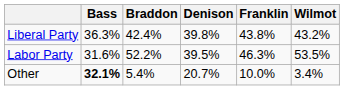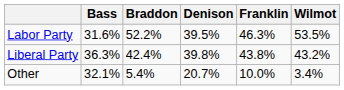 <table class="wikitable">
 <tr style="background:#ccc;">
 <th></th>
 <th>Bass</th>
 <th>Braddon</th>
 <th>Denison</th>
 <th>Franklin</th>
 <th>Wilmot</th>
 </tr>
 <tr>
+<td><a href='#'>Labor Party</a></td>
+<td>31.6%</td>
+<td>52.2%</td>
+<td>39.5%</td>
+<td>46.3%</td>
+<td>53.5%</td>
+</tr>
+<tr>
 <td><a href='#'>Liberal Party</a></td>
 <td>36.3%</td>
 <td>42.4%</td>
 <td>39.8%</td>
 <td>43.8%</td>
 <td>43.2%</td>
 </tr>
 <tr>
-<td><a href='#'>Labor Party</a></td>
-<td>31.6%</td>
-<td>52.2%</td>
-<td>39.5%</td>
-<td>46.3%</td>
-<td>53.5%</td>
-</tr>
-<tr>
 <td>Other</td>
-<td><strong>32.1%</strong></td>
+<td>32.1%</td>
 <td>5.4%</td>
 <td>20.7%</td>
 <td>10.0%</td>
 <td>3.4%</td>
 </tr>
 </table>
